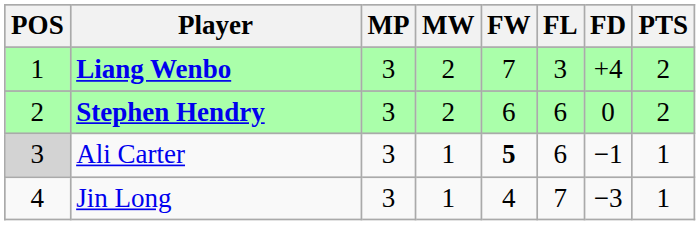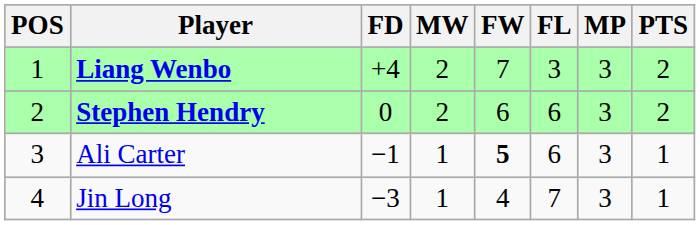 <table class="wikitable" style="text-align: center;">
 <tr>
 <th width=20>POS</th>
 <th width=165>Player</th>
-<th width=20>MP</th>
+<th width=20>FD</th>
 <th width=20>MW</th>
 <th width=20>FW</th>
 <th width=20>FL</th>
-<th width=20>FD</th>
+<th width=20>MP</th>
 <th width=20>PTS</th>
 </tr>
 <tr style="background:#aaffaa;">
 <td>1</td>
 <td style="text-align:left;"> <strong><a href='#'>Liang Wenbo</a></strong></td>
-<td>3</td>
+<td>+4</td>
 <td>2</td>
 <td>7</td>
 <td>3</td>
-<td>+4</td>
+<td>3</td>
 <td>2</td>
 </tr>
 <tr style="background:#aaffaa;">
 <td>2</td>
 <td style="text-align:left;"> <strong><a href='#'>Stephen Hendry</a></strong></td>
-<td>3</td>
+<td>0</td>
 <td>2</td>
 <td>6</td>
 <td>6</td>
-<td>0</td>
+<td>3</td>
 <td>2</td>
 </tr>
 <tr>
-<td style="background: lightgrey;">3</td>
+<td>3</td>
 <td style="text-align:left;"> <a href='#'>Ali Carter</a></td>
-<td>3</td>
+<td>−1</td>
 <td>1</td>
 <td><strong>5</strong></td>
 <td>6</td>
-<td>−1</td>
+<td>3</td>
 <td>1</td>
 </tr>
 <tr>
 <td>4</td>
 <td style="text-align:left;"> <a href='#'>Jin Long</a></td>
-<td>3</td>
+<td>−3</td>
 <td>1</td>
 <td>4</td>
 <td>7</td>
-<td>−3</td>
+<td>3</td>
 <td>1</td>
 </tr>
 </table>
